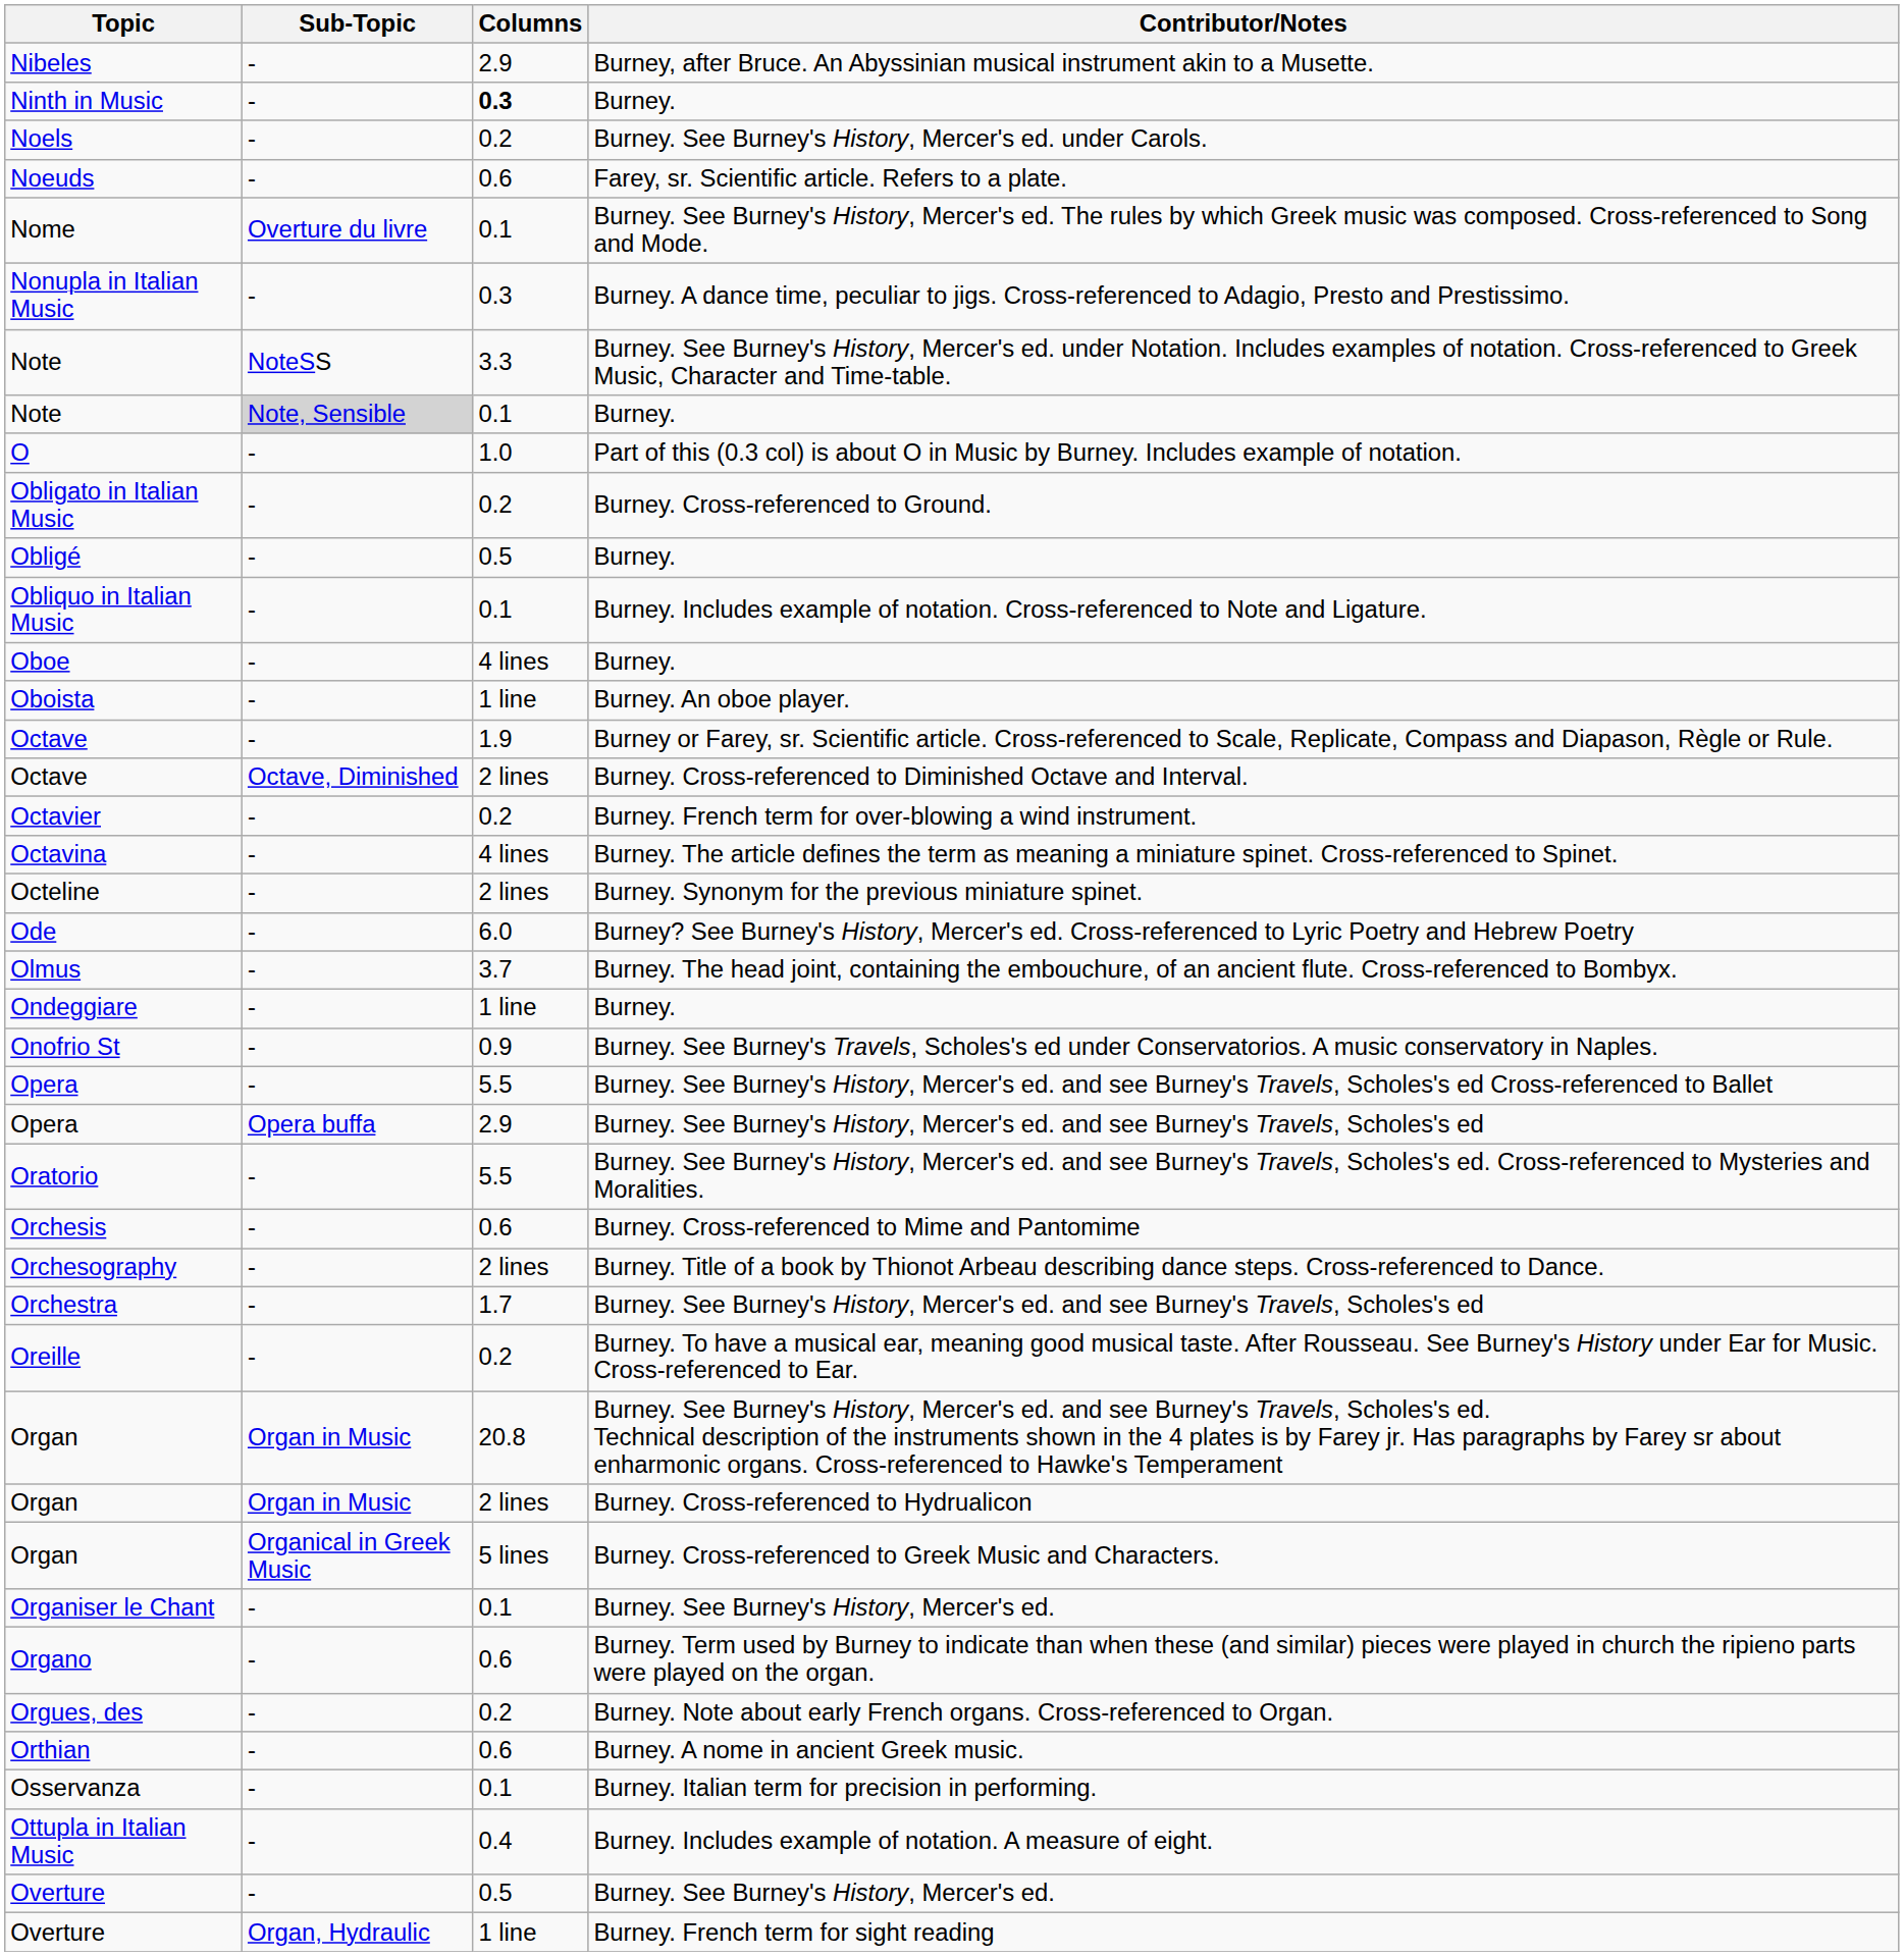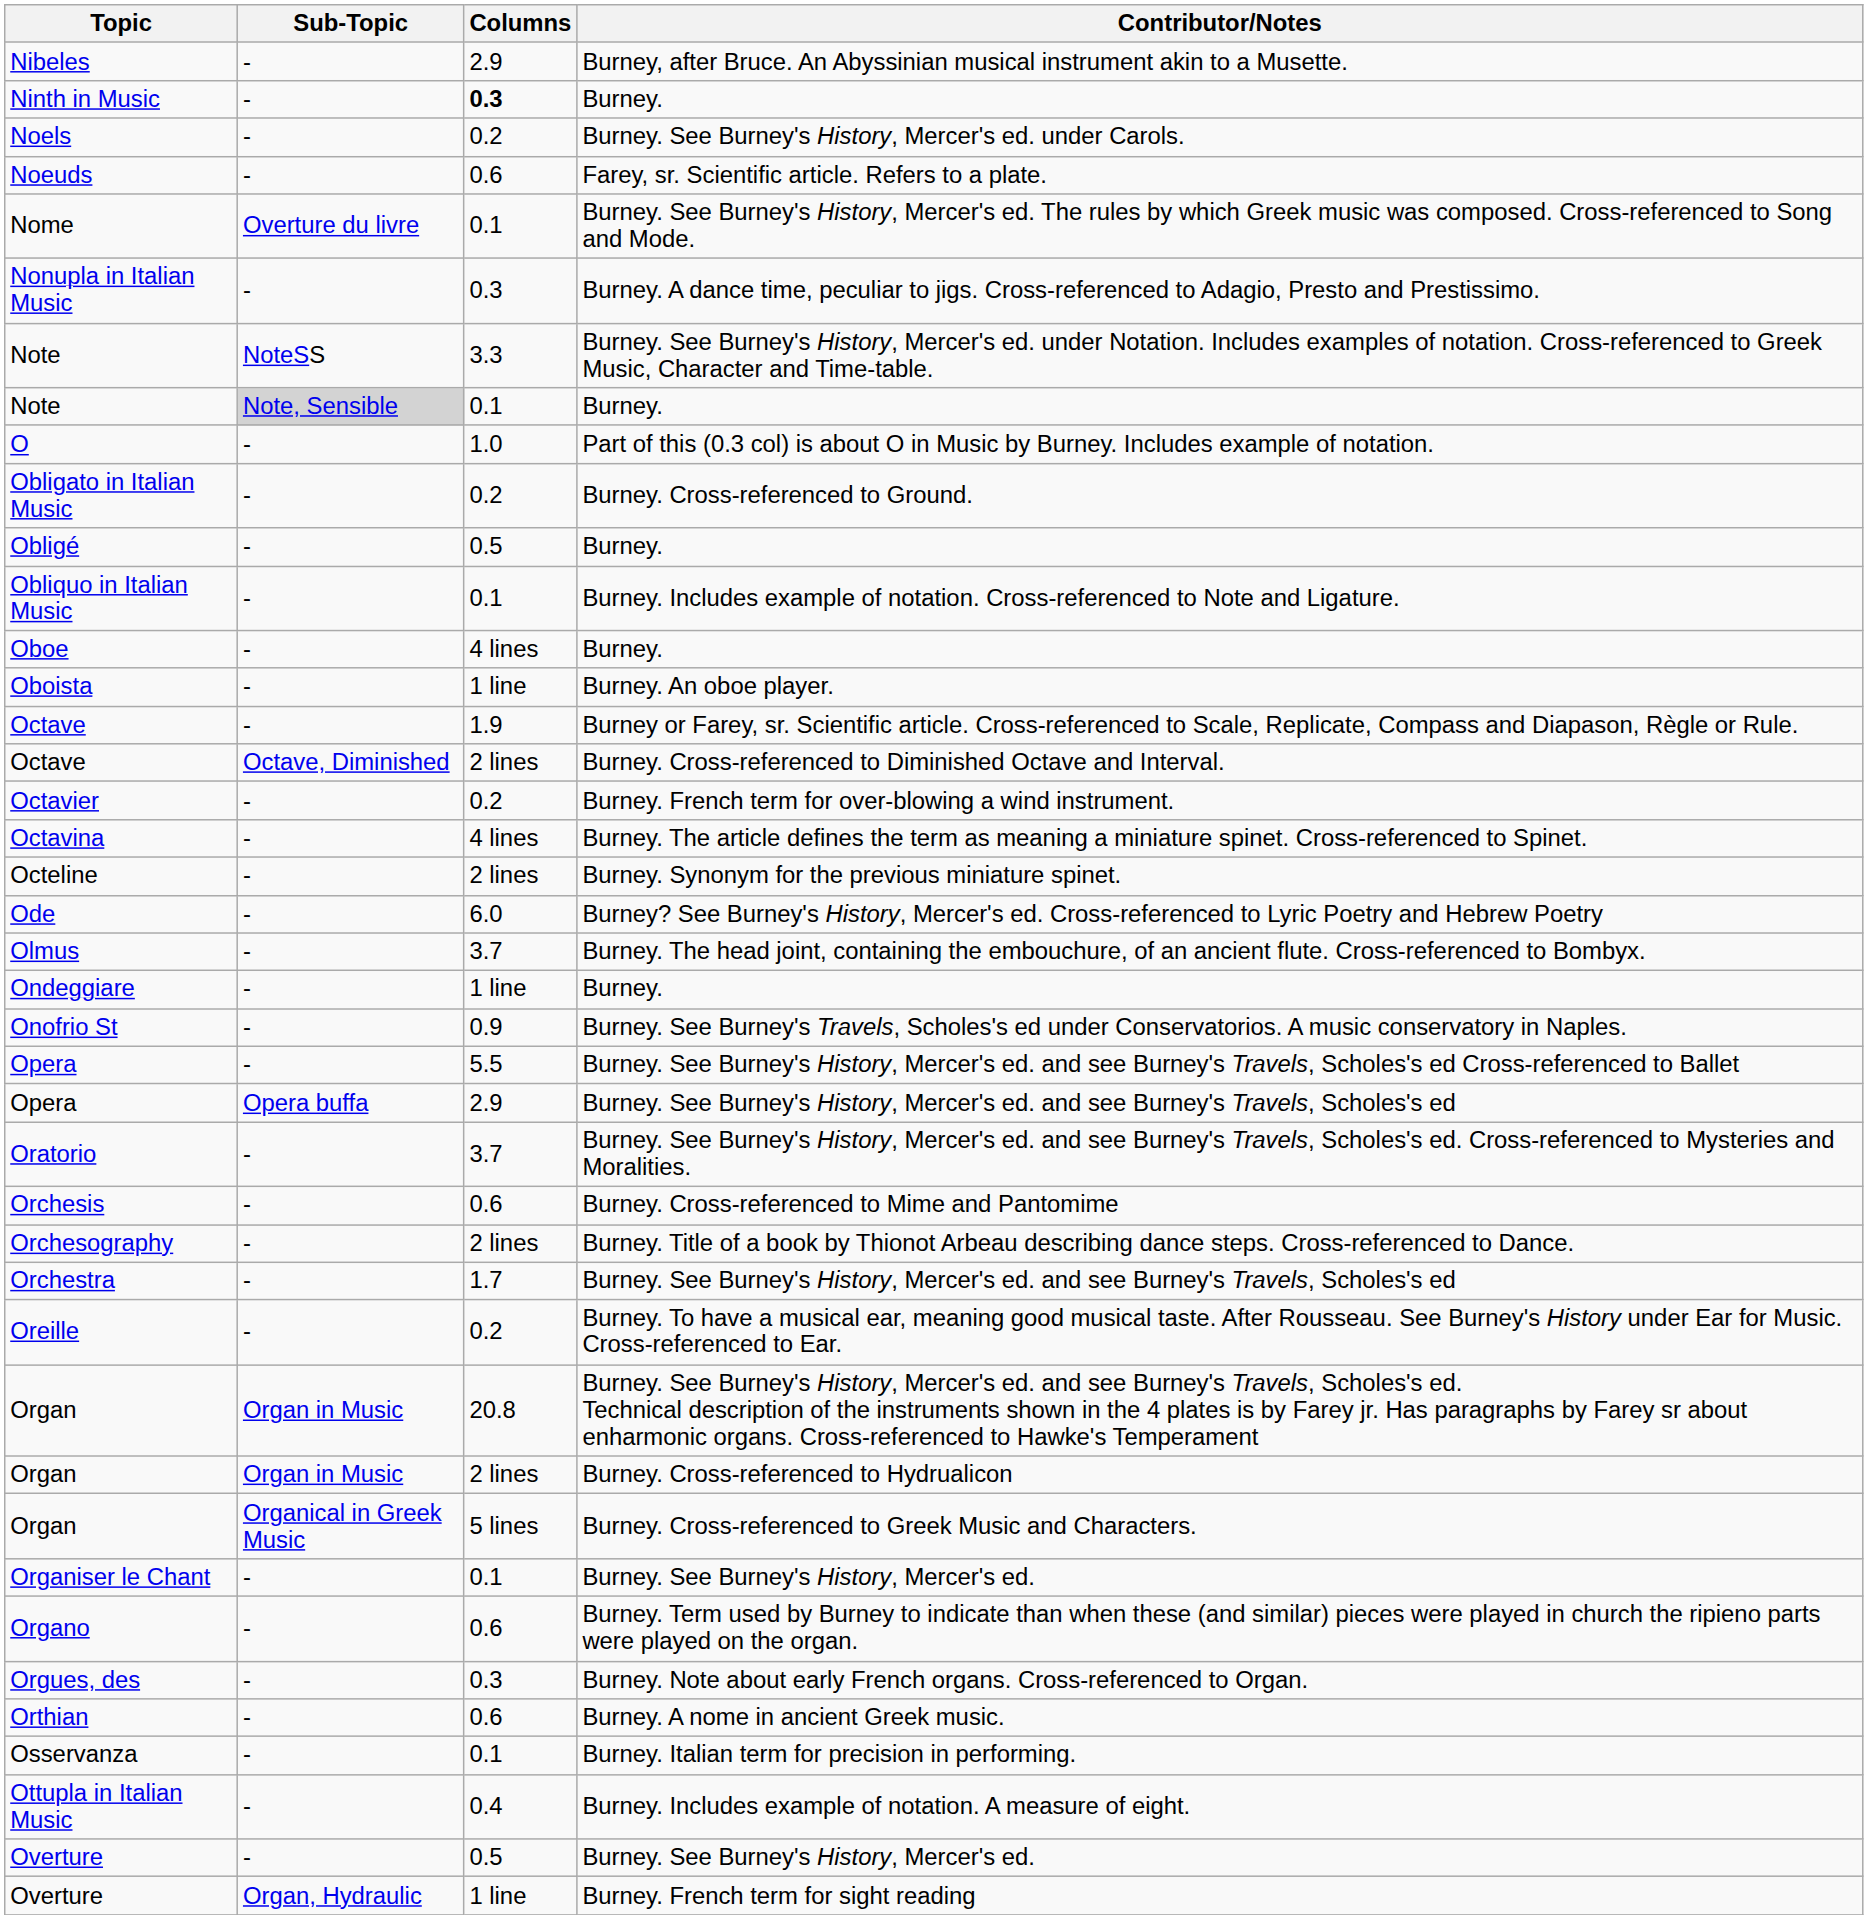 <table class="wikitable">
 <tr>
 <th>Topic</th>
 <th>Sub-Topic</th>
 <th>Columns</th>
 <th>Contributor/Notes</th>
 </tr>
 <tr>
 <td><a href='#'>Nibeles</a></td>
 <td>-</td>
 <td>2.9</td>
 <td>Burney, after Bruce. An Abyssinian musical instrument akin to a Musette.</td>
 </tr>
 <tr>
 <td><a href='#'>Ninth in Music</a></td>
 <td>-</td>
 <td><strong>0.3</strong></td>
 <td>Burney.</td>
 </tr>
 <tr>
 <td><a href='#'>Noels</a></td>
 <td>-</td>
 <td>0.2</td>
 <td>Burney. See Burney's <em>History</em>, Mercer's ed. under Carols.</td>
 </tr>
 <tr>
 <td><a href='#'>Noeuds</a></td>
 <td>-</td>
 <td>0.6</td>
 <td>Farey, sr. Scientific article. Refers to a plate.</td>
 </tr>
 <tr>
 <td>Nome</td>
 <td><a href='#'>Overture du livre</a></td>
 <td>0.1</td>
 <td>Burney. See Burney's <em>History</em>, Mercer's ed. The rules by which Greek music was composed. Cross-referenced to Song and Mode.</td>
 </tr>
 <tr>
 <td><a href='#'>Nonupla in Italian Music</a></td>
 <td>-</td>
 <td>0.3</td>
 <td>Burney. A dance time, peculiar to jigs. Cross-referenced to Adagio, Presto and Prestissimo.</td>
 </tr>
 <tr>
 <td>Note</td>
 <td><a href='#'>NoteS</a>S</td>
 <td>3.3</td>
 <td>Burney. See Burney's <em>History</em>, Mercer's ed. under Notation. Includes examples of notation. Cross-referenced to Greek Music, Character and Time-table.</td>
 </tr>
 <tr>
 <td>Note</td>
 <td style="background: lightgrey;"><a href='#'>Note, Sensible</a></td>
 <td>0.1</td>
 <td>Burney.</td>
 </tr>
 <tr>
 <td><a href='#'>O</a></td>
 <td>-</td>
 <td>1.0</td>
 <td>Part of this (0.3 col) is about O in Music by Burney. Includes example of notation.</td>
 </tr>
 <tr>
 <td><a href='#'>Obligato in Italian Music</a></td>
 <td>-</td>
 <td>0.2</td>
 <td>Burney. Cross-referenced to Ground.</td>
 </tr>
 <tr>
 <td><a href='#'>Obligé</a></td>
 <td>-</td>
 <td>0.5</td>
 <td>Burney.</td>
 </tr>
 <tr>
 <td><a href='#'>Obliquo in Italian Music</a></td>
 <td>-</td>
 <td>0.1</td>
 <td>Burney. Includes example of notation. Cross-referenced to Note and Ligature.</td>
 </tr>
 <tr>
 <td><a href='#'>Oboe</a></td>
 <td>-</td>
 <td>4 lines</td>
 <td>Burney.</td>
 </tr>
 <tr>
 <td><a href='#'>Oboista</a></td>
 <td>-</td>
 <td>1 line</td>
 <td>Burney. An oboe player.</td>
 </tr>
 <tr>
 <td><a href='#'>Octave</a></td>
 <td>-</td>
 <td>1.9</td>
 <td>Burney or Farey, sr. Scientific article. Cross-referenced to Scale, Replicate, Compass and Diapason, Règle or Rule.</td>
 </tr>
 <tr>
 <td>Octave</td>
 <td><a href='#'>Octave, Diminished</a></td>
 <td>2 lines</td>
 <td>Burney. Cross-referenced to Diminished Octave and Interval.</td>
 </tr>
 <tr>
 <td><a href='#'>Octavier</a></td>
 <td>-</td>
 <td>0.2</td>
 <td>Burney. French term for over-blowing a wind instrument.</td>
 </tr>
 <tr>
 <td><a href='#'>Octavina</a></td>
 <td>-</td>
 <td>4 lines</td>
 <td>Burney. The article defines the term as meaning a miniature spinet. Cross-referenced to Spinet.</td>
 </tr>
 <tr>
 <td>Octeline</td>
 <td>-</td>
 <td>2 lines</td>
 <td>Burney. Synonym for the previous miniature spinet.</td>
 </tr>
 <tr>
 <td><a href='#'>Ode</a></td>
 <td>-</td>
 <td>6.0</td>
 <td>Burney? See Burney's <em>History</em>, Mercer's ed. Cross-referenced to Lyric Poetry and Hebrew Poetry</td>
 </tr>
 <tr>
 <td><a href='#'>Olmus</a></td>
 <td>-</td>
 <td>3.7</td>
 <td>Burney. The head joint, containing the embouchure, of an ancient flute. Cross-referenced to Bombyx.</td>
 </tr>
 <tr>
 <td><a href='#'>Ondeggiare</a></td>
 <td>-</td>
 <td>1 line</td>
 <td>Burney.</td>
 </tr>
 <tr>
 <td><a href='#'>Onofrio St</a></td>
 <td>-</td>
 <td>0.9</td>
 <td>Burney. See Burney's <em>Travels</em>, Scholes's ed under Conservatorios. A music conservatory in Naples.</td>
 </tr>
 <tr>
 <td><a href='#'>Opera</a></td>
 <td>-</td>
 <td>5.5</td>
 <td>Burney. See Burney's <em>History</em>, Mercer's ed. and see Burney's <em>Travels</em>, Scholes's ed Cross-referenced to Ballet</td>
 </tr>
 <tr>
 <td>Opera</td>
 <td><a href='#'>Opera buffa</a></td>
 <td>2.9</td>
 <td>Burney. See Burney's <em>History</em>, Mercer's ed. and see Burney's <em>Travels</em>, Scholes's ed</td>
 </tr>
 <tr>
 <td><a href='#'>Oratorio</a></td>
 <td>-</td>
-<td>5.5</td>
+<td>3.7</td>
 <td>Burney. See Burney's <em>History</em>, Mercer's ed. and see Burney's <em>Travels</em>, Scholes's ed. Cross-referenced to Mysteries and Moralities.</td>
 </tr>
 <tr>
 <td><a href='#'>Orchesis</a></td>
 <td>-</td>
 <td>0.6</td>
 <td>Burney. Cross-referenced to Mime and Pantomime</td>
 </tr>
 <tr>
 <td><a href='#'>Orchesography</a></td>
 <td>-</td>
 <td>2 lines</td>
 <td>Burney. Title of a book by Thionot Arbeau describing dance steps. Cross-referenced to Dance.</td>
 </tr>
 <tr>
 <td><a href='#'>Orchestra</a></td>
 <td>-</td>
 <td>1.7</td>
 <td>Burney. See Burney's <em>History</em>, Mercer's ed. and see Burney's <em>Travels</em>, Scholes's ed</td>
 </tr>
 <tr>
 <td><a href='#'>Oreille</a></td>
 <td>-</td>
 <td>0.2</td>
 <td>Burney. To have a musical ear, meaning good musical taste. After Rousseau. See Burney's <em>History</em> under Ear for Music. Cross-referenced to Ear.</td>
 </tr>
 <tr>
 <td>Organ</td>
 <td><a href='#'>Organ in Music</a></td>
 <td>20.8</td>
 <td>Burney. See Burney's <em>History</em>, Mercer's ed. and see Burney's <em>Travels</em>, Scholes's ed.<br>Technical description of the instruments shown in the 4 plates is by Farey jr. Has paragraphs by Farey sr about enharmonic organs. Cross-referenced to Hawke's Temperament</td>
 </tr>
 <tr>
 <td>Organ</td>
 <td><a href='#'>Organ in Music</a></td>
 <td>2 lines</td>
 <td>Burney. Cross-referenced to Hydrualicon</td>
 </tr>
 <tr>
 <td>Organ</td>
 <td><a href='#'>Organical in Greek Music</a></td>
 <td>5 lines</td>
 <td>Burney. Cross-referenced to Greek Music and Characters.</td>
 </tr>
 <tr>
 <td><a href='#'>Organiser le Chant</a></td>
 <td>-</td>
 <td>0.1</td>
 <td>Burney. See Burney's <em>History</em>, Mercer's ed.</td>
 </tr>
 <tr>
 <td><a href='#'>Organo</a></td>
 <td>-</td>
 <td>0.6</td>
 <td>Burney. Term used by Burney to indicate than when these (and similar) pieces were played in church the ripieno parts were played on the organ.</td>
 </tr>
 <tr>
 <td><a href='#'>Orgues, des</a></td>
 <td>-</td>
-<td>0.2</td>
+<td>0.3</td>
 <td>Burney. Note about early French organs. Cross-referenced to Organ.</td>
 </tr>
 <tr>
 <td><a href='#'>Orthian</a></td>
 <td>-</td>
 <td>0.6</td>
 <td>Burney. A nome in ancient Greek music.</td>
 </tr>
 <tr>
 <td>Osservanza</td>
 <td>-</td>
 <td>0.1</td>
 <td>Burney. Italian term for precision in performing.</td>
 </tr>
 <tr>
 <td><a href='#'>Ottupla in Italian Music</a></td>
 <td>-</td>
 <td>0.4</td>
 <td>Burney. Includes example of notation. A measure of eight.</td>
 </tr>
 <tr>
 <td><a href='#'>Overture</a></td>
 <td>-</td>
 <td>0.5</td>
 <td>Burney. See Burney's <em>History</em>, Mercer's ed.</td>
 </tr>
 <tr>
 <td>Overture</td>
 <td><a href='#'>Organ, Hydraulic</a></td>
 <td>1 line</td>
 <td>Burney. French term for sight reading</td>
 </tr>
 </table>
